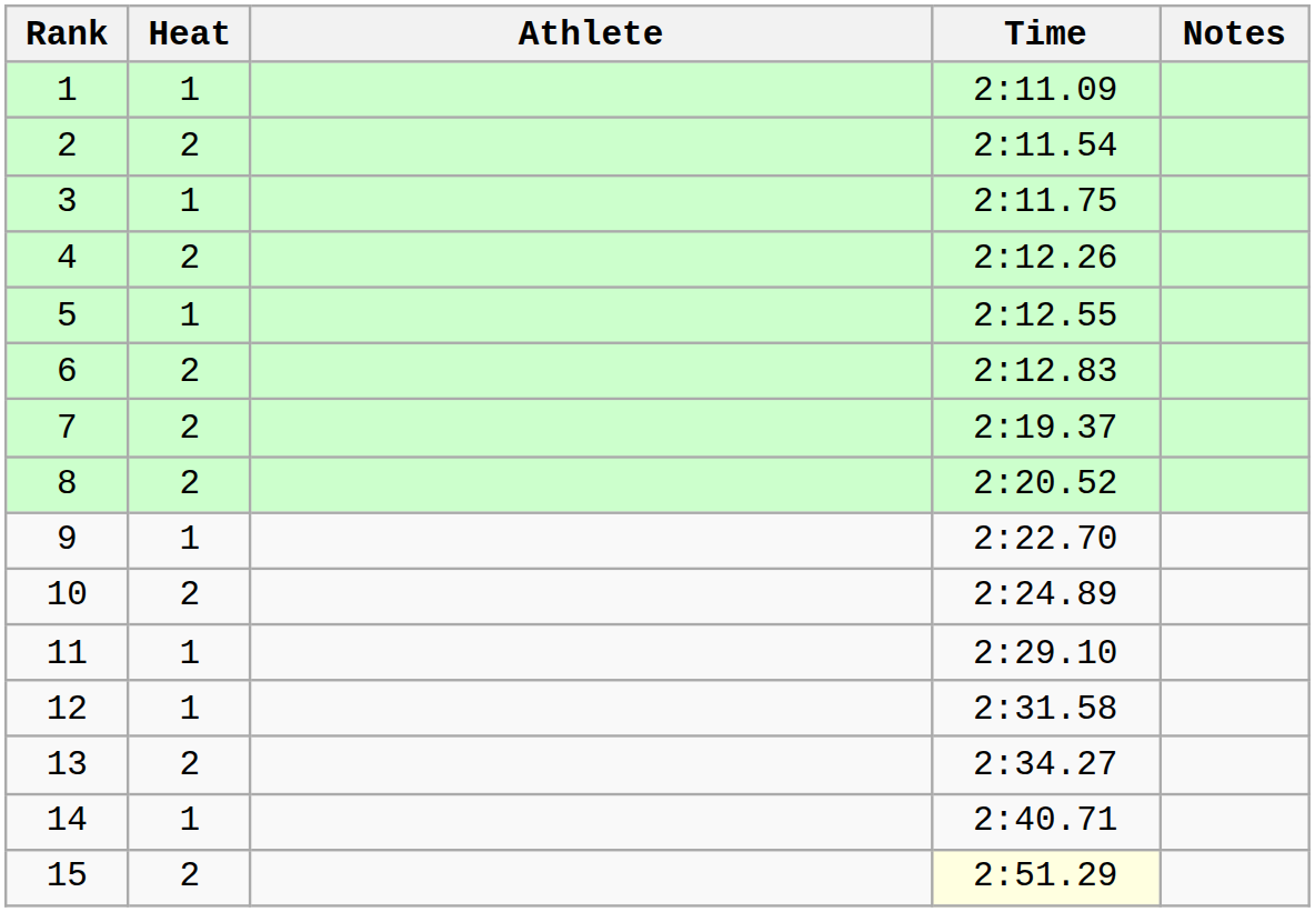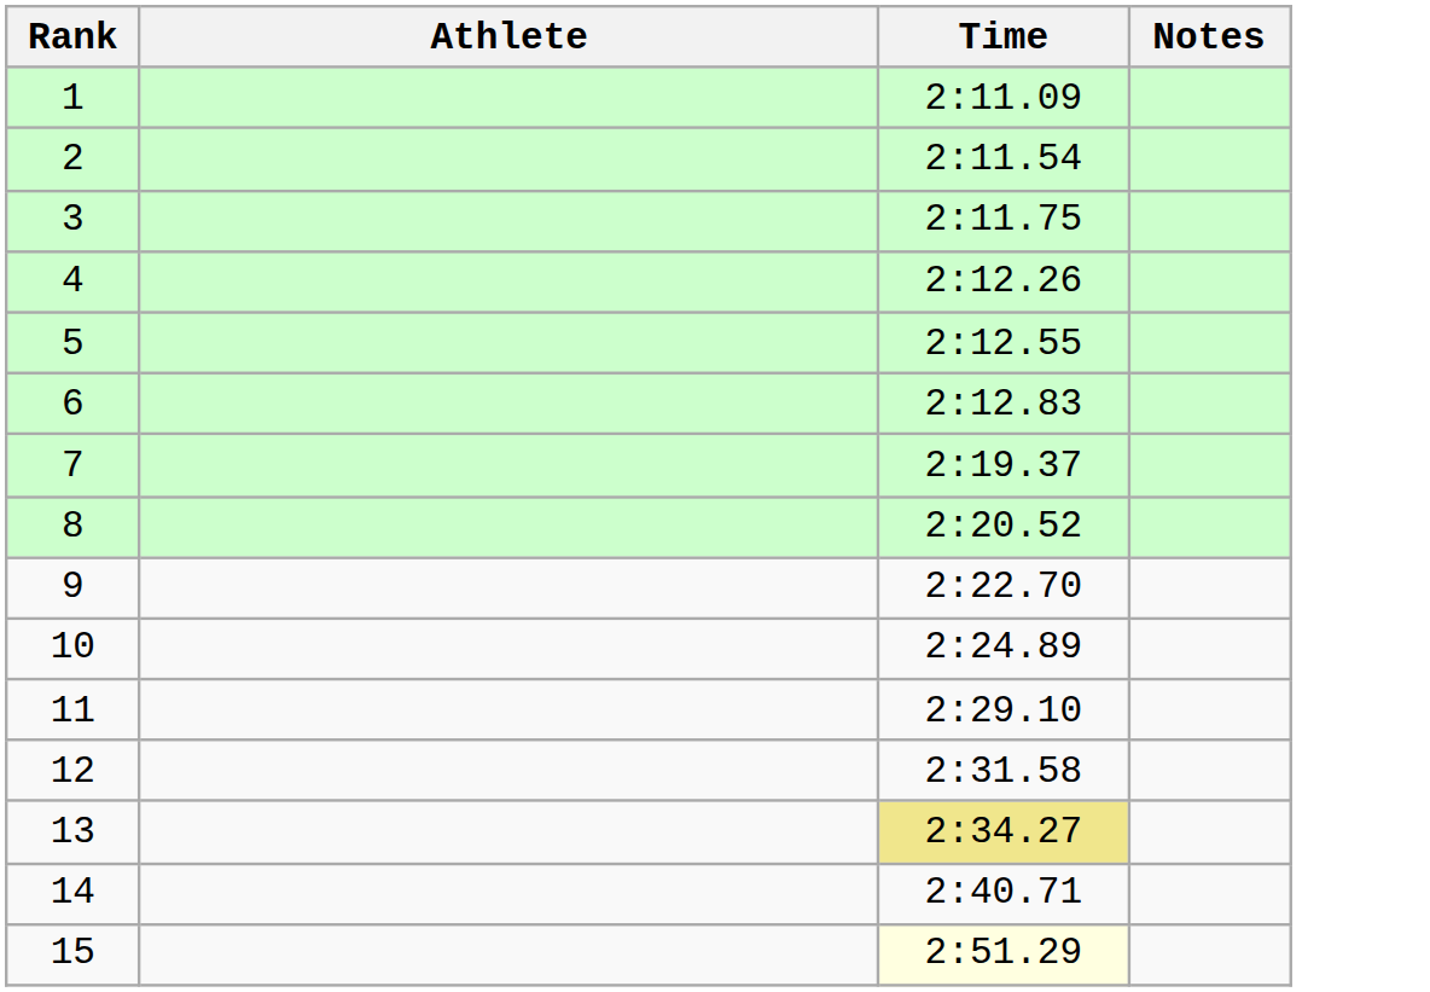 <table class="wikitable" style="text-align:center">
 <tr>
 <th width=40>Rank</th>
-<th width=40>Heat</th>
 <th width=250>Athlete</th>
 <th width=80>Time</th>
 <th width=50>Notes</th>
 </tr>
 <tr bgcolor="ccffcc">
-<td>1</td>
 <td>1</td>
 <td align=left></td>
 <td>2:11.09</td>
 <td></td>
 </tr>
 <tr bgcolor="ccffcc">
 <td>2</td>
-<td>2</td>
 <td align=left></td>
 <td>2:11.54</td>
 <td></td>
 </tr>
 <tr bgcolor="ccffcc">
 <td>3</td>
-<td>1</td>
 <td align=left></td>
 <td>2:11.75</td>
 <td></td>
 </tr>
 <tr bgcolor="ccffcc">
 <td>4</td>
-<td>2</td>
 <td align=left></td>
 <td>2:12.26</td>
 <td></td>
 </tr>
 <tr bgcolor="ccffcc">
 <td>5</td>
-<td>1</td>
 <td align=left></td>
 <td>2:12.55</td>
 <td></td>
 </tr>
 <tr bgcolor="ccffcc">
 <td>6</td>
-<td>2</td>
 <td align=left></td>
 <td>2:12.83</td>
 <td></td>
 </tr>
 <tr bgcolor="ccffcc">
 <td>7</td>
-<td>2</td>
 <td align=left></td>
 <td>2:19.37</td>
 <td></td>
 </tr>
 <tr bgcolor="ccffcc">
 <td>8</td>
-<td>2</td>
 <td align=left></td>
 <td>2:20.52</td>
 <td></td>
 </tr>
 <tr>
 <td>9</td>
-<td>1</td>
 <td align=left></td>
 <td>2:22.70</td>
 <td></td>
 </tr>
 <tr>
 <td>10</td>
-<td>2</td>
 <td align=left></td>
 <td>2:24.89</td>
 <td></td>
 </tr>
 <tr>
 <td>11</td>
-<td>1</td>
 <td align=left></td>
 <td>2:29.10</td>
 <td></td>
 </tr>
 <tr>
 <td>12</td>
-<td>1</td>
 <td align=left></td>
 <td>2:31.58</td>
 <td></td>
 </tr>
 <tr>
 <td>13</td>
-<td>2</td>
 <td align=left></td>
-<td>2:34.27</td>
+<td style="background: khaki;">2:34.27</td>
 <td></td>
 </tr>
 <tr>
 <td>14</td>
-<td>1</td>
 <td align=left></td>
 <td>2:40.71</td>
 <td></td>
 </tr>
 <tr>
 <td>15</td>
-<td>2</td>
 <td align=left></td>
 <td style="background: lightyellow;">2:51.29</td>
 <td></td>
 </tr>
 </table>
